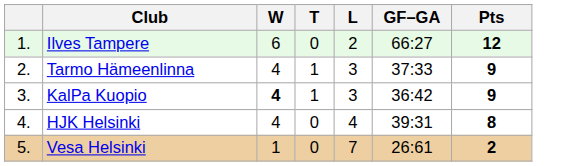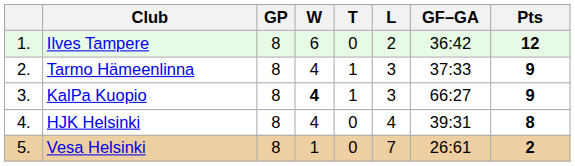 <table class="wikitable">
 <tr>
 <th width="30"></th>
 <th width="200">Club</th>
+<th width="30">GP</th>
 <th width="30">W</th>
 <th width="30">T</th>
 <th width="30">L</th>
 <th width="70">GF–GA</th>
 <th width="70">Pts</th>
 </tr>
 <tr bgcolor="#e6fae6" align="center">
 <td>1.</td>
 <td align="left"><a href='#'>Ilves Tampere</a></td>
+<td>8</td>
 <td>6</td>
 <td>0</td>
 <td>2</td>
-<td>66:27</td>
+<td>36:42</td>
 <td><strong>12</strong></td>
 </tr>
 <tr bgcolor="#FFFFFF" align="center">
 <td>2.</td>
 <td align="left"><a href='#'>Tarmo Hämeenlinna</a></td>
+<td>8</td>
 <td>4</td>
 <td>1</td>
 <td>3</td>
 <td>37:33</td>
 <td><strong>9</strong></td>
 </tr>
 <tr bgcolor="#FFFFFF" align="center">
 <td>3.</td>
 <td align="left"><a href='#'>KalPa Kuopio</a></td>
+<td>8</td>
 <td><strong>4</strong></td>
 <td>1</td>
 <td>3</td>
-<td>36:42</td>
+<td>66:27</td>
 <td><strong>9</strong></td>
 </tr>
 <tr bgcolor="#FFFFFF" align="center">
 <td>4.</td>
 <td align="left"><a href='#'>HJK Helsinki</a></td>
+<td>8</td>
 <td>4</td>
 <td>0</td>
 <td>4</td>
 <td>39:31</td>
 <td><strong>8</strong></td>
 </tr>
 <tr bgcolor="#EECFA1" align="center">
 <td>5.</td>
 <td align="left"><a href='#'>Vesa Helsinki</a></td>
+<td>8</td>
 <td>1</td>
 <td>0</td>
 <td>7</td>
 <td>26:61</td>
 <td><strong>2</strong></td>
 </tr>
 </table>
